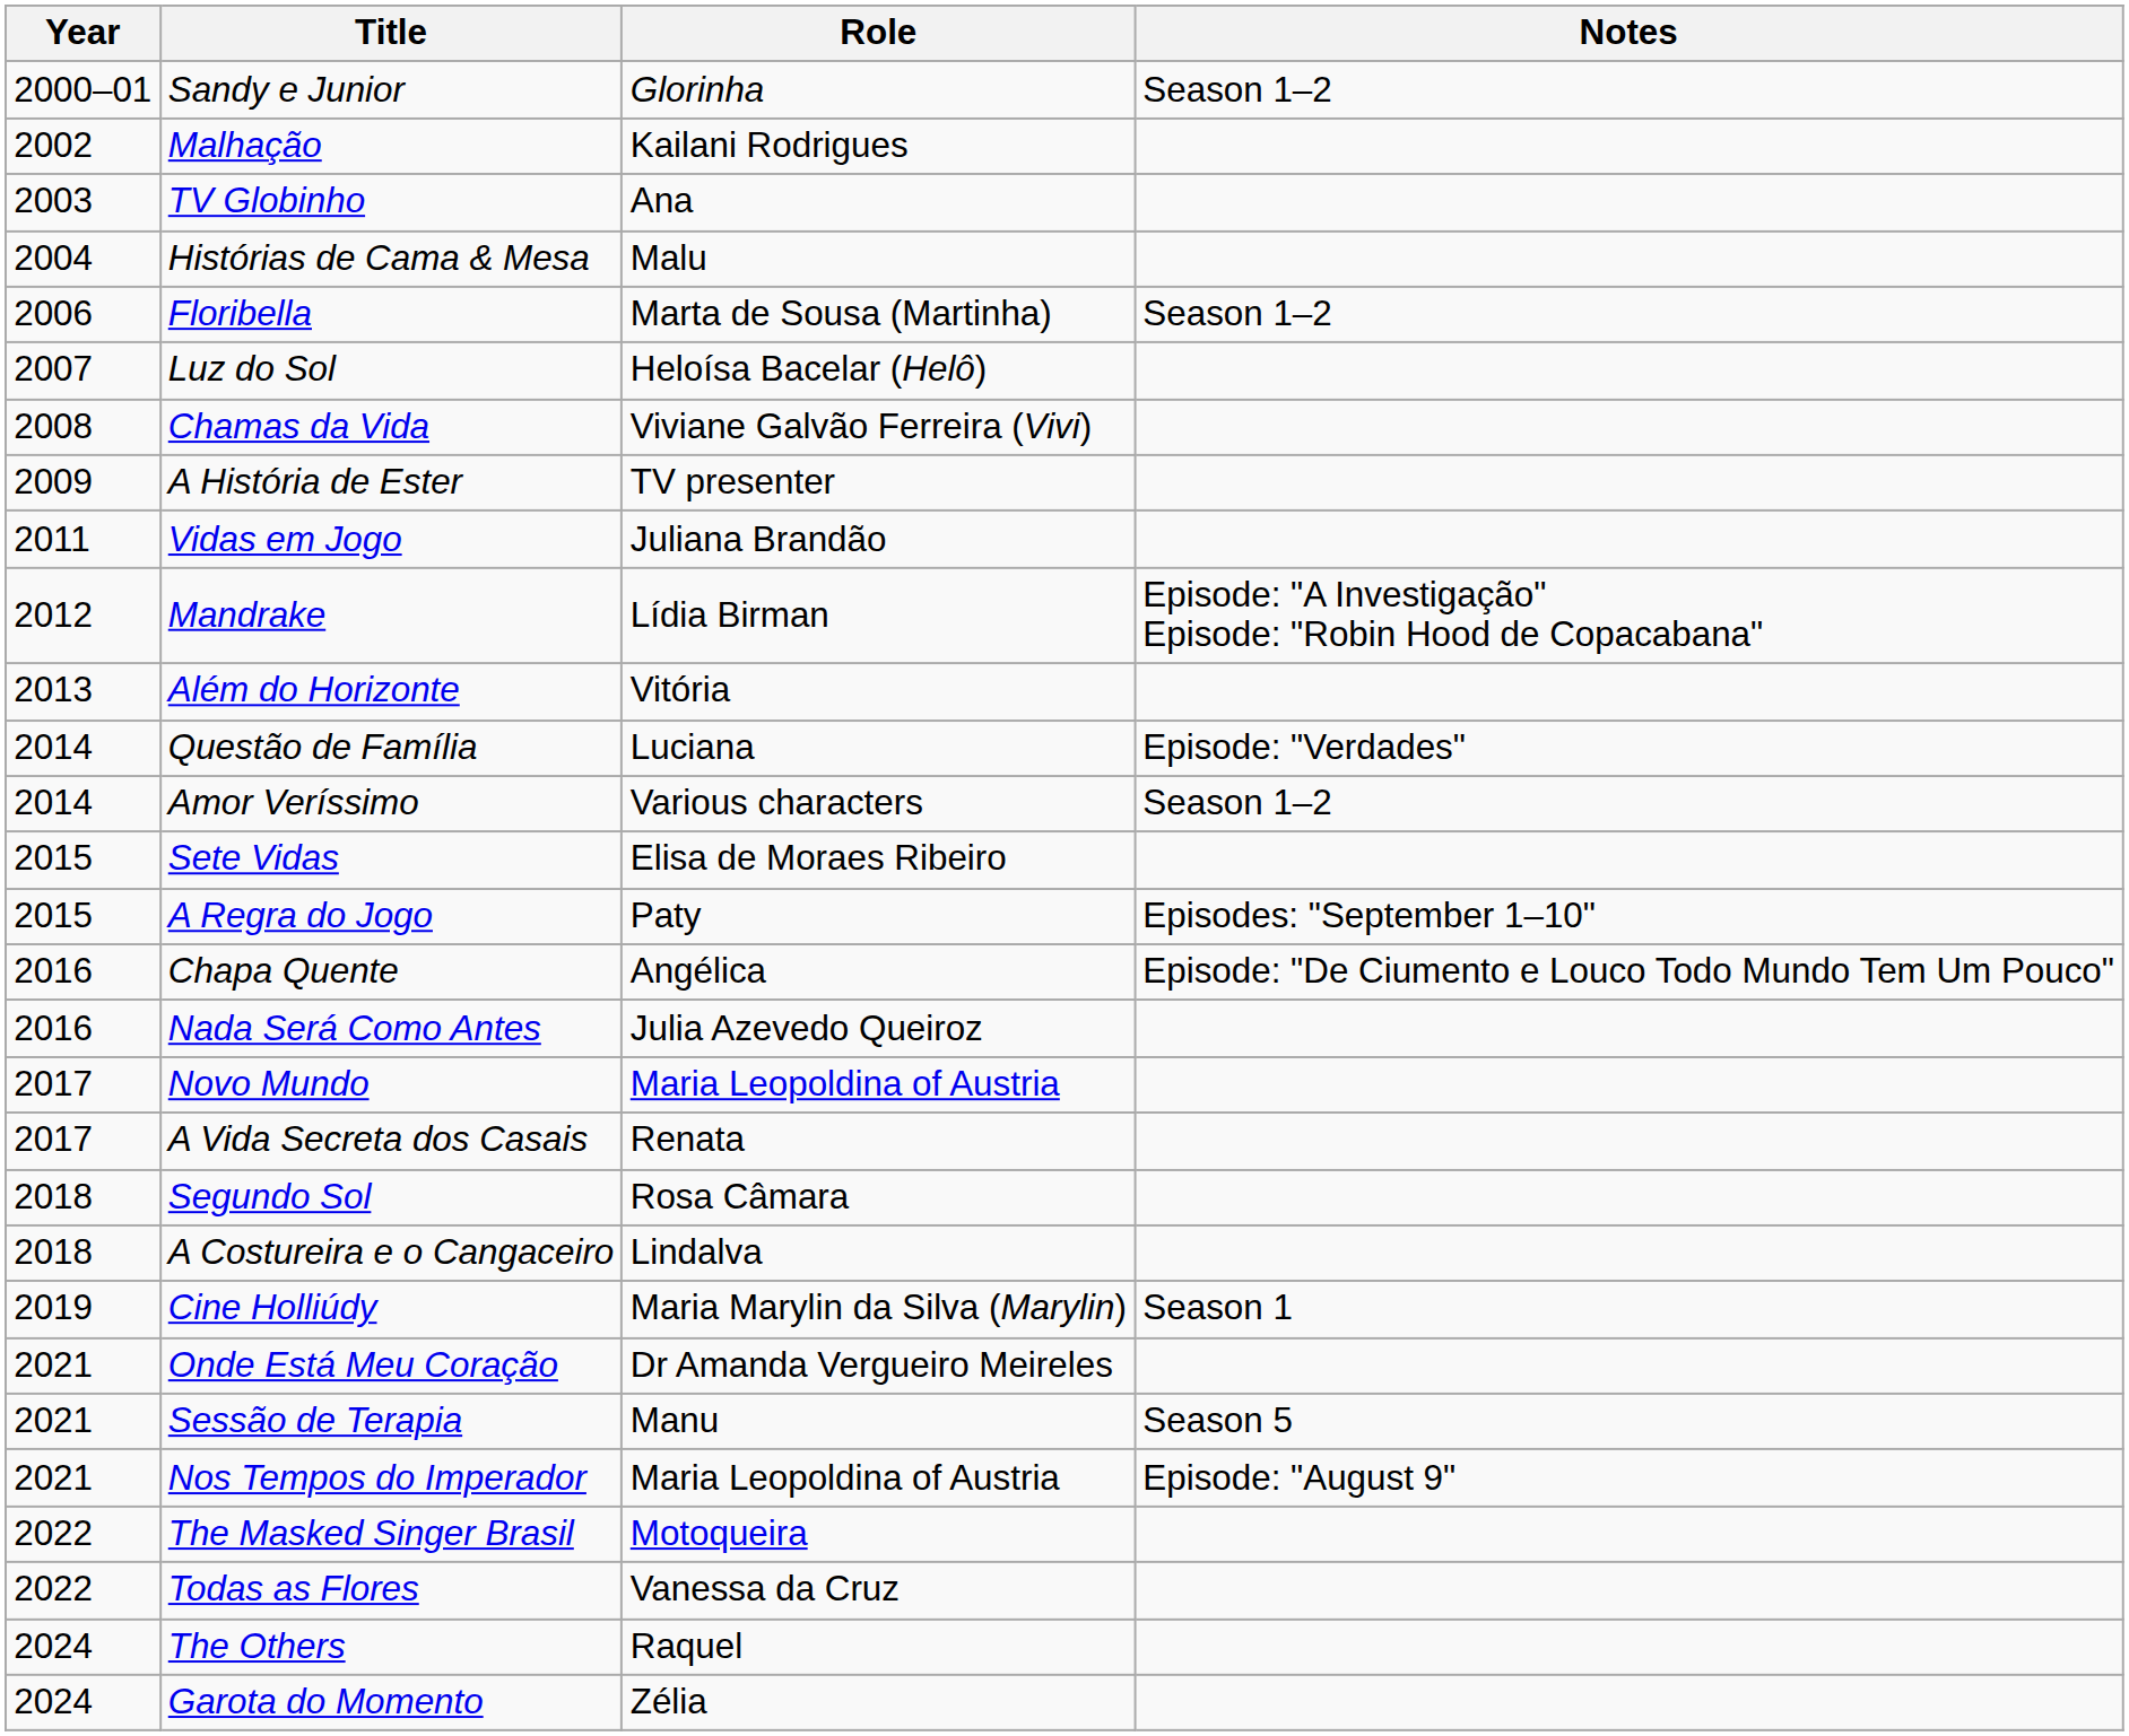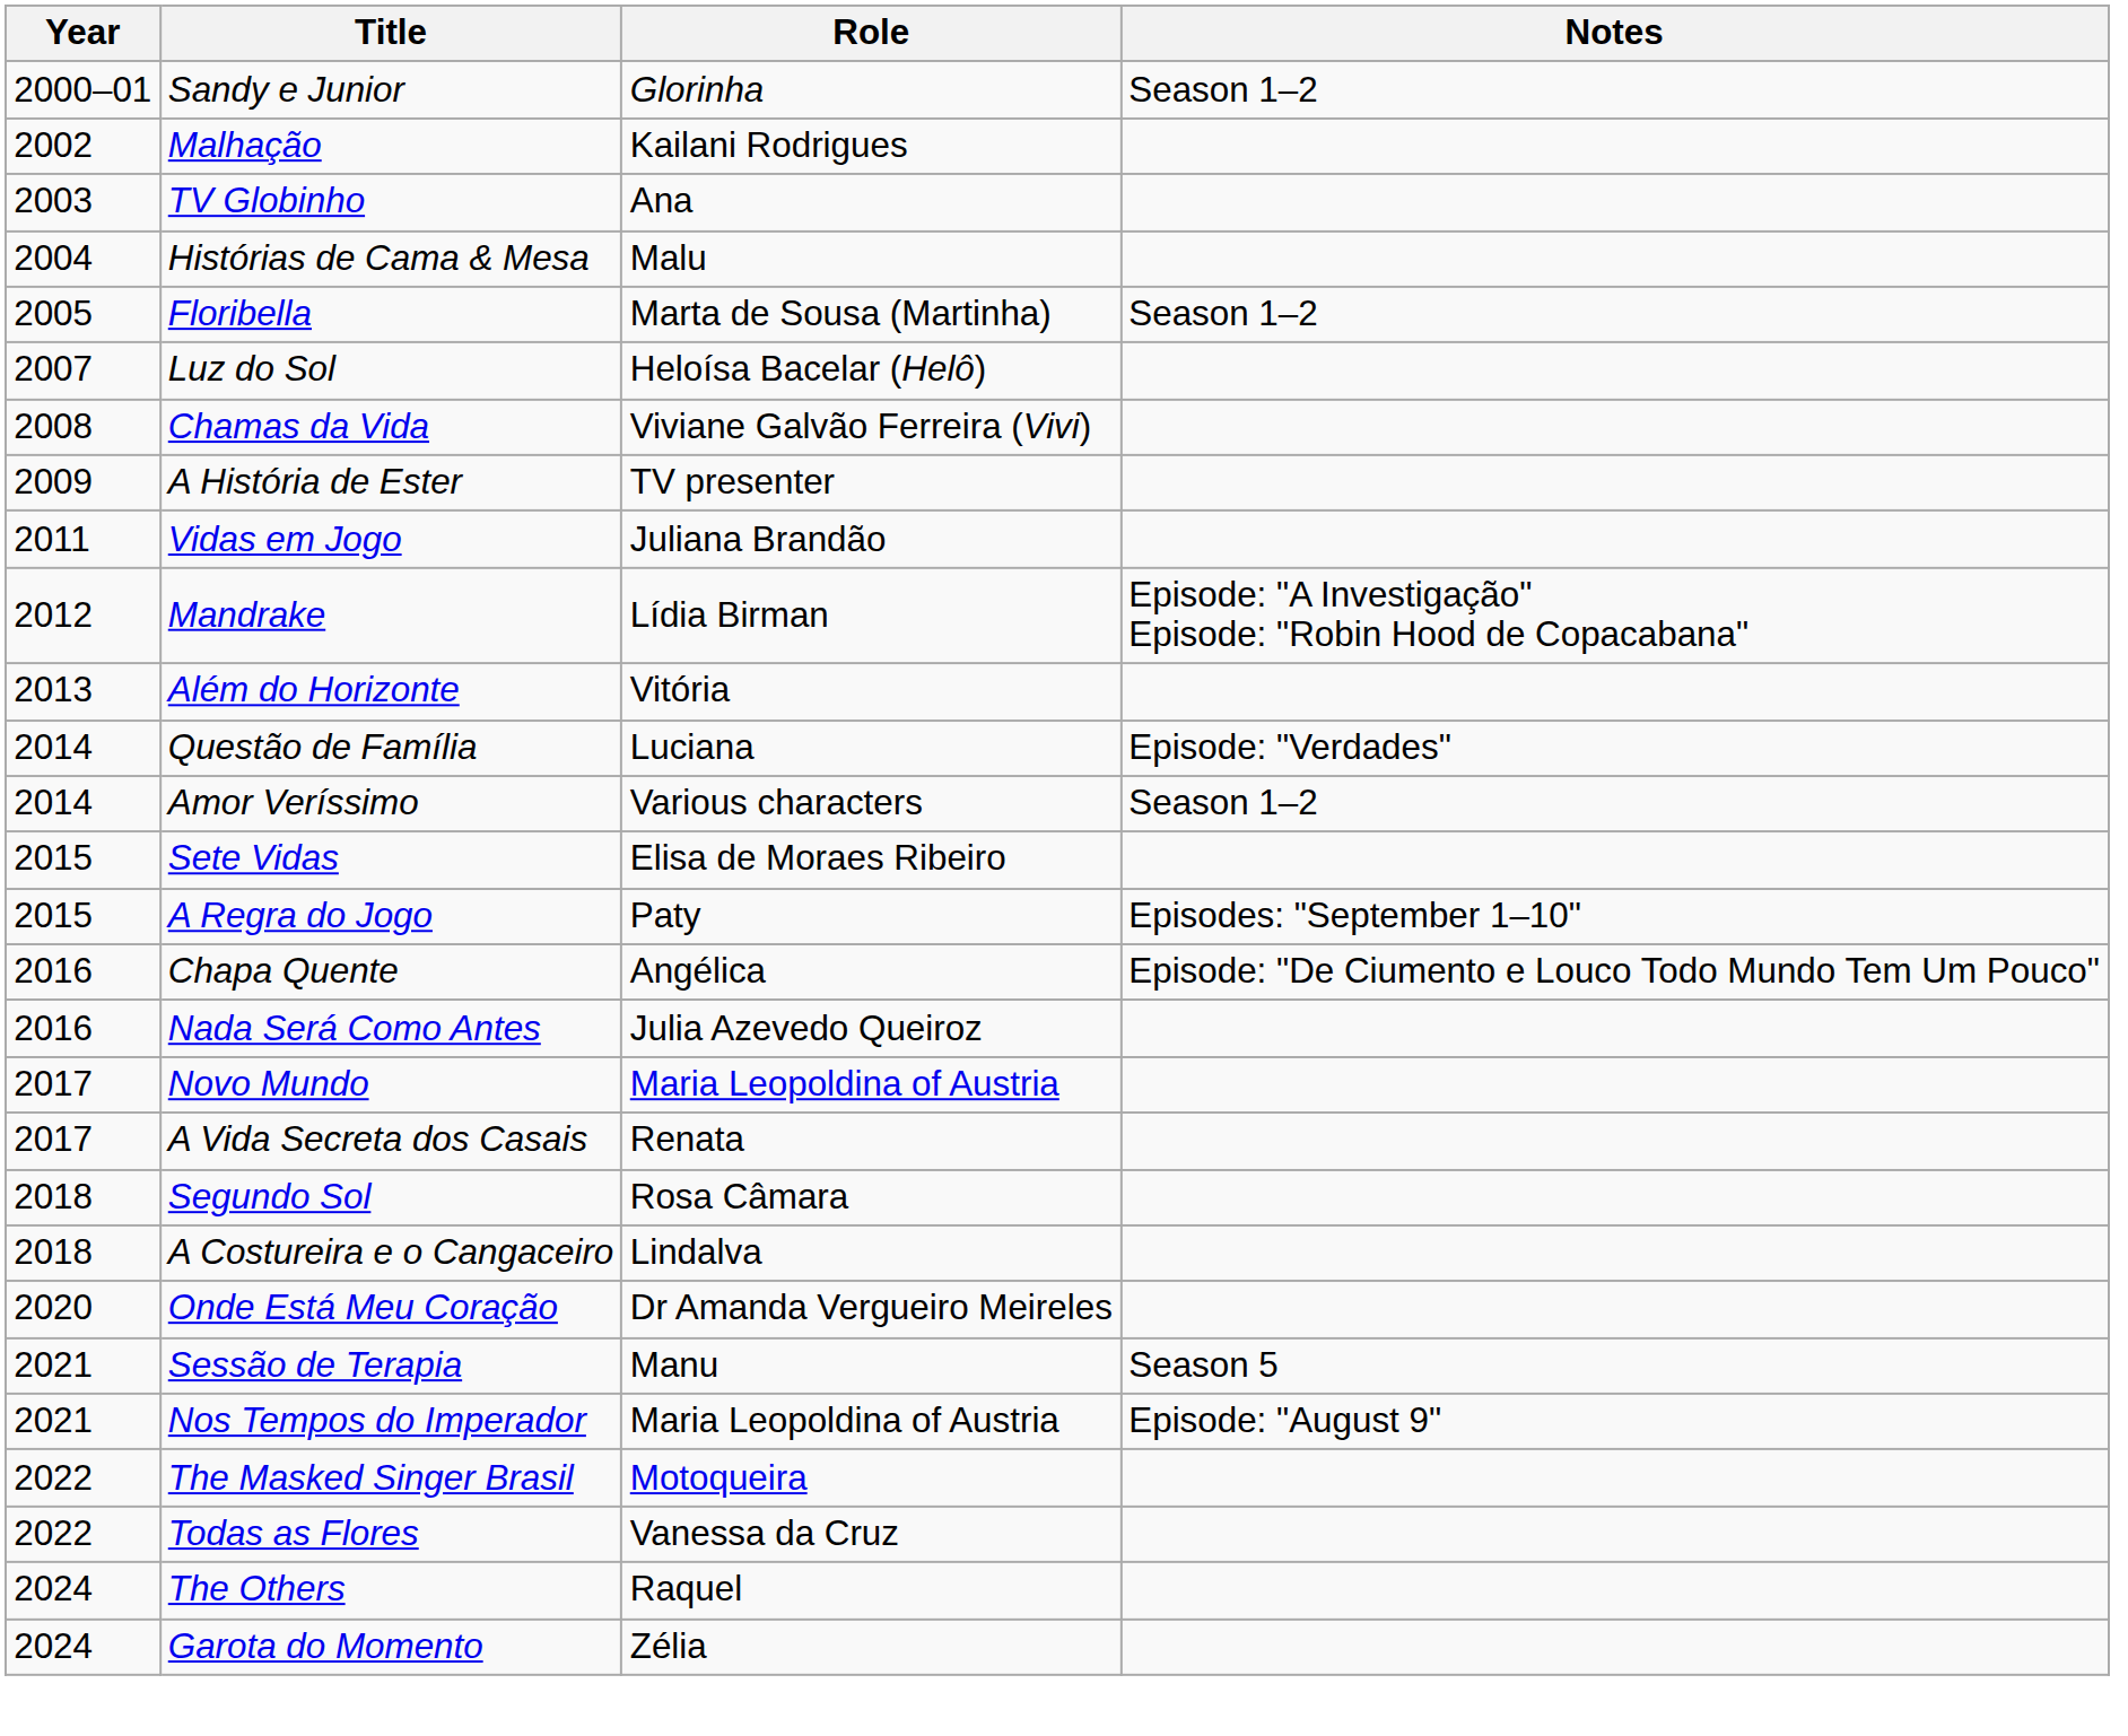 <table class="wikitable">
 <tr>
 <th>Year</th>
 <th>Title</th>
 <th>Role</th>
 <th>Notes</th>
 </tr>
 <tr>
 <td>2000–01</td>
 <td><em>Sandy e Junior</em></td>
 <td><em>Glorinha</em></td>
 <td>Season 1–2</td>
 </tr>
 <tr>
 <td>2002</td>
 <td><em><a href='#'>Malhação</a></em></td>
 <td>Kailani Rodrigues</td>
 <td></td>
 </tr>
 <tr>
 <td>2003</td>
 <td><em><a href='#'>TV Globinho</a></em></td>
 <td>Ana</td>
 <td></td>
 </tr>
 <tr>
 <td>2004</td>
 <td><em>Histórias de Cama & Mesa</em></td>
 <td>Malu</td>
 <td></td>
 </tr>
 <tr>
-<td>2006</td>
+<td>2005</td>
 <td><em><a href='#'>Floribella</a></em></td>
 <td>Marta de Sousa (Martinha)</td>
 <td>Season 1–2</td>
 </tr>
 <tr>
 <td>2007</td>
 <td><em>Luz do Sol</em></td>
 <td>Heloísa Bacelar (<em>Helô</em>)</td>
 <td></td>
 </tr>
 <tr>
 <td>2008</td>
 <td><em><a href='#'>Chamas da Vida</a></em></td>
 <td>Viviane Galvão Ferreira (<em>Vivi</em>)</td>
 <td></td>
 </tr>
 <tr>
 <td>2009</td>
 <td><em>A História de Ester</em></td>
 <td>TV presenter</td>
 <td></td>
 </tr>
 <tr>
 <td>2011</td>
 <td><em><a href='#'>Vidas em Jogo</a></em></td>
 <td>Juliana Brandão</td>
 <td></td>
 </tr>
 <tr>
 <td>2012</td>
 <td><em><a href='#'>Mandrake</a></em></td>
 <td>Lídia Birman </td>
 <td>Episode: "A Investigação" <br> Episode: "Robin Hood de Copacabana"</td>
 </tr>
 <tr>
 <td>2013</td>
 <td><em><a href='#'>Além do Horizonte</a></em></td>
 <td>Vitória</td>
 <td></td>
 </tr>
 <tr>
 <td>2014</td>
 <td><em>Questão de Família</em></td>
 <td>Luciana</td>
 <td>Episode: "Verdades"</td>
 </tr>
 <tr>
 <td>2014</td>
 <td><em>Amor Veríssimo</em></td>
 <td>Various characters</td>
 <td>Season 1–2</td>
 </tr>
 <tr>
 <td>2015</td>
 <td><em><a href='#'>Sete Vidas</a></em></td>
 <td>Elisa de Moraes Ribeiro</td>
 <td></td>
 </tr>
 <tr>
 <td>2015</td>
 <td><em><a href='#'>A Regra do Jogo</a></em></td>
 <td>Paty</td>
 <td>Episodes: "September 1–10"</td>
 </tr>
 <tr>
 <td>2016</td>
 <td><em>Chapa Quente</em></td>
 <td>Angélica</td>
 <td>Episode: "De Ciumento e Louco Todo Mundo Tem Um Pouco"</td>
 </tr>
 <tr>
 <td>2016</td>
 <td><em><a href='#'>Nada Será Como Antes</a></em></td>
 <td>Julia Azevedo Queiroz</td>
 <td></td>
 </tr>
 <tr>
 <td>2017</td>
 <td><em><a href='#'>Novo Mundo</a></em></td>
 <td><a href='#'>Maria Leopoldina of Austria</a></td>
 <td></td>
 </tr>
 <tr>
 <td>2017</td>
 <td><em>A Vida Secreta dos Casais</em></td>
 <td>Renata</td>
 <td></td>
 </tr>
 <tr>
 <td>2018</td>
 <td><em><a href='#'>Segundo Sol</a></em></td>
 <td>Rosa Câmara</td>
 <td></td>
 </tr>
 <tr>
 <td>2018</td>
 <td><em>A Costureira e o Cangaceiro</em></td>
 <td>Lindalva</td>
 <td></td>
 </tr>
 <tr>
-<td>2019</td>
-<td><em><a href='#'>Cine Holliúdy</a></em></td>
-<td>Maria Marylin da Silva (<em>Marylin</em>)</td>
-<td>Season 1</td>
-</tr>
-<tr>
-<td>2021</td>
+<td>2020</td>
 <td><em><a href='#'>Onde Está Meu Coração</a></em></td>
 <td>Dr Amanda Vergueiro Meireles</td>
 <td></td>
 </tr>
 <tr>
 <td>2021</td>
 <td><em><a href='#'>Sessão de Terapia</a></em></td>
 <td>Manu</td>
 <td>Season 5</td>
 </tr>
 <tr>
 <td>2021</td>
 <td><em><a href='#'>Nos Tempos do Imperador</a></em></td>
 <td>Maria Leopoldina of Austria</td>
 <td>Episode: "August 9"</td>
 </tr>
 <tr>
 <td>2022</td>
 <td><em><a href='#'>The Masked Singer Brasil</a></em></td>
 <td><a href='#'>Motoqueira</a></td>
 <td></td>
 </tr>
 <tr>
 <td>2022</td>
 <td><em><a href='#'>Todas as Flores</a></em></td>
 <td>Vanessa da Cruz</td>
 <td></td>
 </tr>
 <tr>
 <td>2024</td>
 <td><em><a href='#'>The Others</a></em></td>
 <td>Raquel</td>
 <td></td>
 </tr>
 <tr>
 <td>2024</td>
 <td><em><a href='#'>Garota do Momento</a></em></td>
 <td>Zélia</td>
 <td></td>
 </tr>
 </table>
